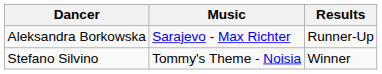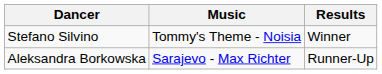 <table class="wikitable">
 <tr>
 <th>Dancer</th>
 <th>Music</th>
 <th>Results</th>
 </tr>
 <tr>
+<td>Stefano Silvino</td>
+<td>Tommy's Theme - <a href='#'>Noisia</a></td>
+<td>Winner</td>
+</tr>
+<tr>
 <td>Aleksandra Borkowska</td>
 <td><a href='#'>Sarajevo</a> - <a href='#'>Max Richter</a></td>
 <td>Runner-Up</td>
 </tr>
-<tr>
-<td>Stefano Silvino</td>
-<td>Tommy's Theme - <a href='#'>Noisia</a></td>
-<td>Winner</td>
-</tr>
 </table>
